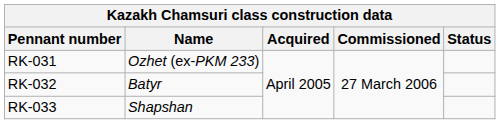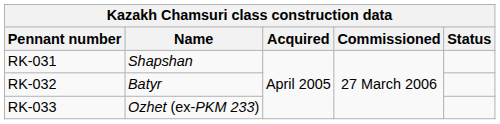 <table class=wikitable>
 <tr>
 <th colspan="5" align="center">Kazakh Chamsuri class construction data</th>
 </tr>
 <tr>
 <th>Pennant number</th>
 <th>Name</th>
 <th>Acquired</th>
 <th>Commissioned</th>
 <th>Status</th>
 </tr>
 <tr>
 <td>RK-031</td>
-<td><em>Ozhet</em> (ex-<em>PKM 233</em>)</td>
+<td><em>Shapshan</em></td>
 <td rowspan="3" align="center">April 2005</td>
 <td rowspan="3" align="center">27 March 2006</td>
 <td></td>
 </tr>
 <tr>
 <td>RK-032</td>
 <td><em>Batyr</em></td>
 <td></td>
 </tr>
 <tr>
 <td>RK-033</td>
-<td><em>Shapshan</em></td>
+<td><em>Ozhet</em> (ex-<em>PKM 233</em>)</td>
 <td></td>
 </tr>
 </table>
